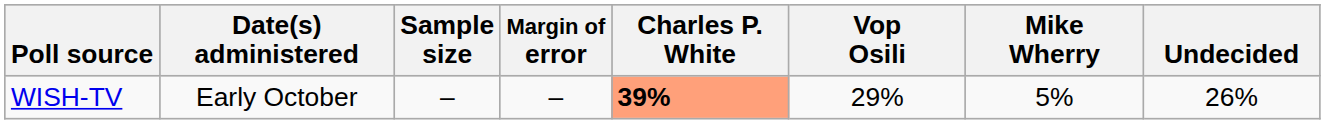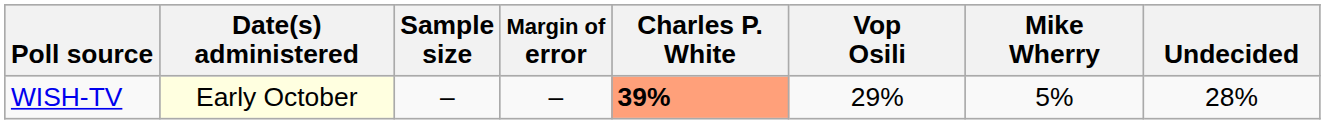 <table class="wikitable">
 <tr valign= bottom>
 <th>Poll source</th>
 <th style="width:135px;">Date(s)<br>administered</th>
 <th class=small>Sample<br>size</th>
 <th><small>Margin of</small><br>error</th>
 <th style="width:100px;">Charles P.<br>White</th>
 <th style="width:100px;">Vop<br>Osili</th>
 <th style="width:100px;">Mike<br>Wherry</th>
 <th style="width:100px;">Undecided</th>
 </tr>
 <tr>
 <td><a href='#'>WISH-TV</a></td>
-<td align=center>Early October</td>
+<td align=center style="background: lightyellow;">Early October</td>
 <td align=center>–</td>
 <td align=center>–</td>
 <td style="background: lightsalmon;"><strong>39%</strong></td>
 <td align=center>29%</td>
 <td align=center>5%</td>
-<td align=center>26%</td>
+<td align=center>28%</td>
 </tr>
 </table>
